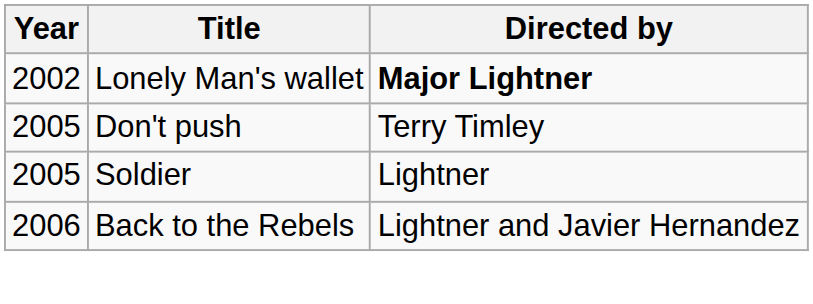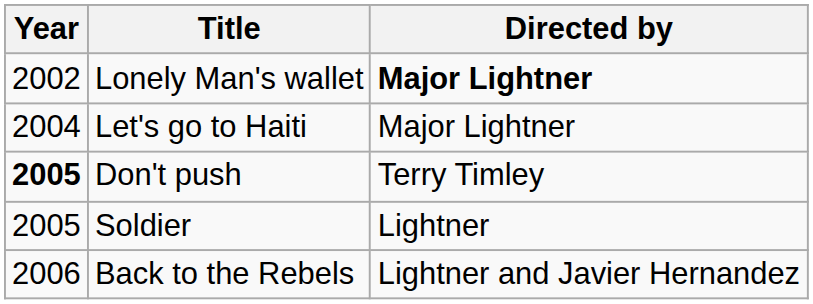 <table class="wikitable">
 <tr>
 <th>Year</th>
 <th>Title</th>
 <th>Directed by</th>
 </tr>
 <tr>
 <td>2002</td>
 <td>Lonely Man's wallet</td>
 <td><strong>Major Lightner</strong></td>
 </tr>
 <tr>
-<td>2005</td>
+<td>2004</td>
+<td>Let's go to Haiti</td>
+<td>Major Lightner</td>
+</tr>
+<tr>
+<td><strong>2005</strong></td>
 <td>Don't push</td>
 <td>Terry Timley</td>
 </tr>
 <tr>
 <td>2005</td>
 <td>Soldier</td>
 <td>Lightner</td>
 </tr>
 <tr>
 <td>2006</td>
 <td>Back to the Rebels</td>
 <td>Lightner and Javier Hernandez</td>
 </tr>
 </table>
